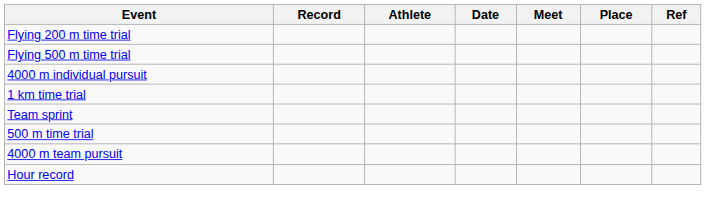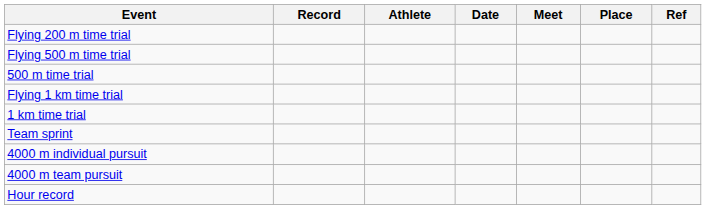 <table class="wikitable" style="font-size:95%; width: 95%;">
 <tr>
 <th>Event</th>
 <th>Record</th>
 <th>Athlete</th>
 <th>Date</th>
 <th>Meet</th>
 <th>Place</th>
 <th>Ref</th>
 </tr>
 <tr>
 <td><a href='#'>Flying 200 m time trial</a></td>
 <td></td>
 <td></td>
 <td></td>
 <td></td>
 <td></td>
 <td></td>
 </tr>
 <tr>
 <td><a href='#'>Flying 500 m time trial</a></td>
 <td></td>
 <td></td>
 <td></td>
 <td></td>
 <td></td>
 <td></td>
 </tr>
 <tr>
-<td><a href='#'>4000 m individual pursuit</a></td>
+<td><a href='#'>500 m time trial</a></td>
+<td></td>
+<td></td>
+<td></td>
+<td></td>
+<td></td>
+<td></td>
+</tr>
+<tr>
+<td><a href='#'>Flying 1 km time trial</a></td>
 <td></td>
 <td></td>
 <td></td>
 <td></td>
 <td></td>
 <td></td>
 </tr>
 <tr>
 <td><a href='#'>1 km time trial</a></td>
 <td></td>
 <td></td>
 <td></td>
 <td></td>
 <td></td>
 <td></td>
 </tr>
 <tr>
 <td><a href='#'>Team sprint</a></td>
 <td></td>
 <td></td>
 <td></td>
 <td></td>
 <td></td>
 <td></td>
 </tr>
 <tr>
-<td><a href='#'>500 m time trial</a></td>
+<td><a href='#'>4000 m individual pursuit</a></td>
 <td></td>
 <td></td>
 <td></td>
 <td></td>
 <td></td>
 <td></td>
 </tr>
 <tr>
 <td><a href='#'>4000 m team pursuit</a></td>
 <td></td>
 <td></td>
 <td></td>
 <td></td>
 <td></td>
 <td></td>
 </tr>
 <tr>
 <td><a href='#'>Hour record</a></td>
 <td></td>
 <td></td>
 <td></td>
 <td></td>
 <td></td>
 <td></td>
 </tr>
 </table>
